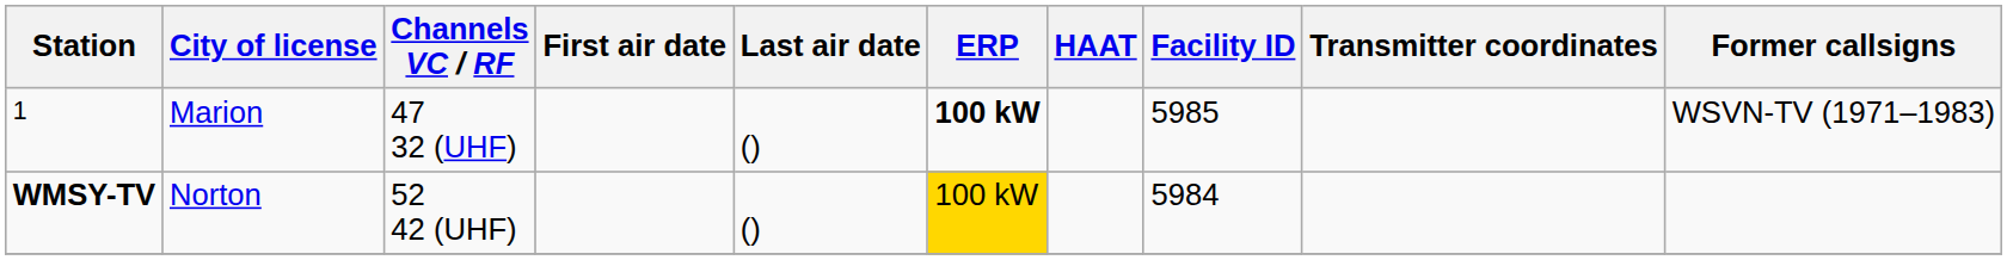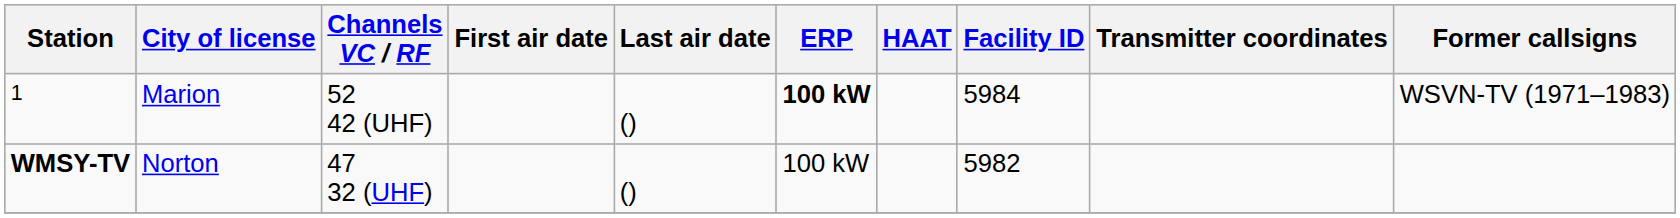 <table class="wikitable">
 <tr>
 <th>Station</th>
 <th><a href='#'>City of license</a></th>
 <th><a href='#'>Channels</a><br><em><a href='#'>VC</a> / <a href='#'>RF</a></em></th>
 <th>First air date</th>
 <th>Last air date</th>
 <th><a href='#'>ERP</a></th>
 <th><a href='#'>HAAT</a></th>
 <th><a href='#'>Facility ID</a></th>
 <th>Transmitter coordinates</th>
 <th>Former callsigns</th>
 </tr>
 <tr style="vertical-align: top; text-align: left;">
 <td><sup>1</sup></td>
 <td><a href='#'>Marion</a></td>
-<td>47<br>32 (<a href='#'>UHF</a>)</td>
+<td>52<br>42 (UHF)</td>
 <td></td>
 <td><br>()<br></td>
 <td><strong>100 kW</strong></td>
 <td></td>
-<td>5985</td>
+<td>5984</td>
 <td></td>
 <td>WSVN-TV (1971–1983)</td>
 </tr>
 <tr style="vertical-align: top; text-align: left;">
 <td><strong>WMSY-TV</strong></td>
 <td><a href='#'>Norton</a></td>
-<td>52<br>42 (UHF)</td>
+<td>47<br>32 (<a href='#'>UHF</a>)</td>
 <td></td>
 <td><br>()<br></td>
-<td style="background: gold;">100 kW</td>
+<td>100 kW</td>
 <td></td>
-<td>5984</td>
+<td>5982</td>
 <td></td>
 <td></td>
 </tr>
 <tr style="vertical-align: top; text-align: left;">
 </tr>
 </table>
